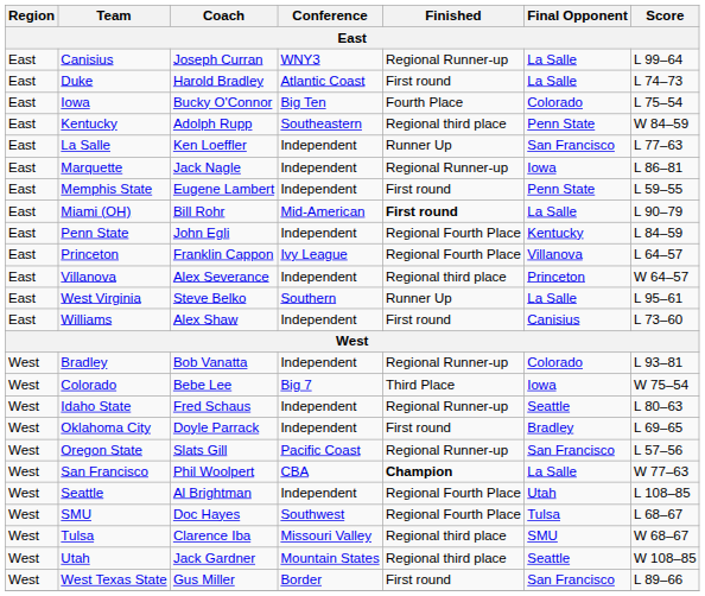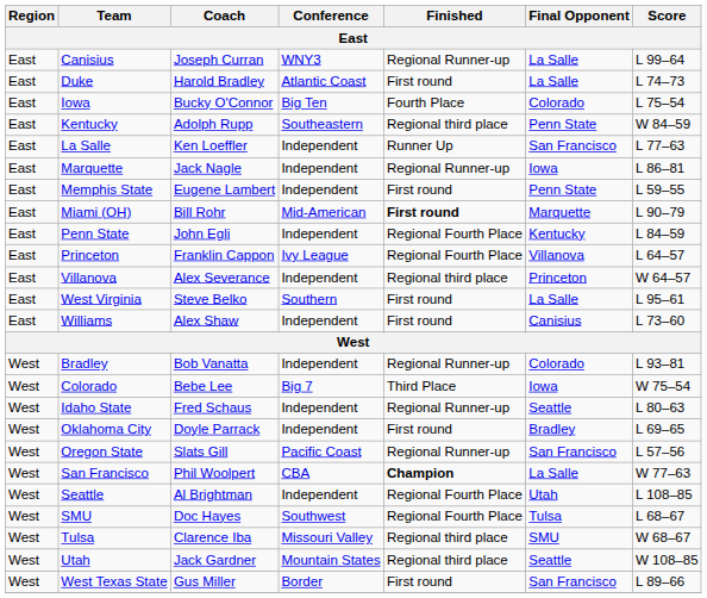 <table class=wikitable>
 <tr>
 <th>Region</th>
 <th>Team</th>
 <th>Coach</th>
 <th>Conference</th>
 <th>Finished</th>
 <th>Final Opponent</th>
 <th>Score</th>
 </tr>
 <tr>
 <th colspan=7>East</th>
 </tr>
 <tr>
 <td>East</td>
 <td><a href='#'>Canisius</a></td>
 <td><a href='#'>Joseph Curran</a></td>
 <td><a href='#'>WNY3</a></td>
 <td>Regional Runner-up</td>
 <td><a href='#'>La Salle</a></td>
 <td>L 99–64</td>
 </tr>
 <tr>
 <td>East</td>
 <td><a href='#'>Duke</a></td>
 <td><a href='#'>Harold Bradley</a></td>
 <td><a href='#'>Atlantic Coast</a></td>
 <td>First round</td>
 <td><a href='#'>La Salle</a></td>
 <td>L 74–73</td>
 </tr>
 <tr>
 <td>East</td>
 <td><a href='#'>Iowa</a></td>
 <td><a href='#'>Bucky O'Connor</a></td>
 <td><a href='#'>Big Ten</a></td>
 <td>Fourth Place</td>
 <td><a href='#'>Colorado</a></td>
 <td>L 75–54</td>
 </tr>
 <tr>
 <td>East</td>
 <td><a href='#'>Kentucky</a></td>
 <td><a href='#'>Adolph Rupp</a></td>
 <td><a href='#'>Southeastern</a></td>
 <td>Regional third place</td>
 <td><a href='#'>Penn State</a></td>
 <td>W 84–59</td>
 </tr>
 <tr>
 <td>East</td>
 <td><a href='#'>La Salle</a></td>
 <td><a href='#'>Ken Loeffler</a></td>
 <td>Independent</td>
 <td>Runner Up</td>
 <td><a href='#'>San Francisco</a></td>
 <td>L 77–63</td>
 </tr>
 <tr>
 <td>East</td>
 <td><a href='#'>Marquette</a></td>
 <td><a href='#'>Jack Nagle</a></td>
 <td>Independent</td>
 <td>Regional Runner-up</td>
 <td><a href='#'>Iowa</a></td>
 <td>L 86–81</td>
 </tr>
 <tr>
 <td>East</td>
 <td><a href='#'>Memphis State</a></td>
 <td><a href='#'>Eugene Lambert</a></td>
 <td>Independent</td>
 <td>First round</td>
 <td><a href='#'>Penn State</a></td>
 <td>L 59–55</td>
 </tr>
 <tr>
 <td>East</td>
 <td><a href='#'>Miami (OH)</a></td>
 <td><a href='#'>Bill Rohr</a></td>
 <td><a href='#'>Mid-American</a></td>
 <td><strong>First round</strong></td>
-<td><a href='#'>La Salle</a></td>
+<td><a href='#'>Marquette</a></td>
 <td>L 90–79</td>
 </tr>
 <tr>
 <td>East</td>
 <td><a href='#'>Penn State</a></td>
 <td><a href='#'>John Egli</a></td>
 <td>Independent</td>
 <td>Regional Fourth Place</td>
 <td><a href='#'>Kentucky</a></td>
 <td>L 84–59</td>
 </tr>
 <tr>
 <td>East</td>
 <td><a href='#'>Princeton</a></td>
 <td><a href='#'>Franklin Cappon</a></td>
 <td><a href='#'>Ivy League</a></td>
 <td>Regional Fourth Place</td>
 <td><a href='#'>Villanova</a></td>
 <td>L 64–57</td>
 </tr>
 <tr>
 <td>East</td>
 <td><a href='#'>Villanova</a></td>
 <td><a href='#'>Alex Severance</a></td>
 <td>Independent</td>
 <td>Regional third place</td>
 <td><a href='#'>Princeton</a></td>
 <td>W 64–57</td>
 </tr>
 <tr>
 <td>East</td>
 <td><a href='#'>West Virginia</a></td>
 <td><a href='#'>Steve Belko</a></td>
 <td><a href='#'>Southern</a></td>
-<td>Runner Up</td>
+<td>First round</td>
 <td><a href='#'>La Salle</a></td>
 <td>L 95–61</td>
 </tr>
 <tr>
 <td>East</td>
 <td><a href='#'>Williams</a></td>
 <td><a href='#'>Alex Shaw</a></td>
 <td>Independent</td>
 <td>First round</td>
 <td><a href='#'>Canisius</a></td>
 <td>L 73–60</td>
 </tr>
 <tr>
 <th colspan=7>West</th>
 </tr>
 <tr>
 <td>West</td>
 <td><a href='#'>Bradley</a></td>
 <td><a href='#'>Bob Vanatta</a></td>
 <td>Independent</td>
 <td>Regional Runner-up</td>
 <td><a href='#'>Colorado</a></td>
 <td>L 93–81</td>
 </tr>
 <tr>
 <td>West</td>
 <td><a href='#'>Colorado</a></td>
 <td><a href='#'>Bebe Lee</a></td>
 <td><a href='#'>Big 7</a></td>
 <td>Third Place</td>
 <td><a href='#'>Iowa</a></td>
 <td>W 75–54</td>
 </tr>
 <tr>
 <td>West</td>
 <td><a href='#'>Idaho State</a></td>
 <td><a href='#'>Fred Schaus</a></td>
 <td>Independent</td>
 <td>Regional Runner-up</td>
 <td><a href='#'>Seattle</a></td>
 <td>L 80–63</td>
 </tr>
 <tr>
 <td>West</td>
 <td><a href='#'>Oklahoma City</a></td>
 <td><a href='#'>Doyle Parrack</a></td>
 <td>Independent</td>
 <td>First round</td>
 <td><a href='#'>Bradley</a></td>
 <td>L 69–65</td>
 </tr>
 <tr>
 <td>West</td>
 <td><a href='#'>Oregon State</a></td>
 <td><a href='#'>Slats Gill</a></td>
 <td><a href='#'>Pacific Coast</a></td>
 <td>Regional Runner-up</td>
 <td><a href='#'>San Francisco</a></td>
 <td>L 57–56</td>
 </tr>
 <tr>
 <td>West</td>
 <td><a href='#'>San Francisco</a></td>
 <td><a href='#'>Phil Woolpert</a></td>
 <td><a href='#'>CBA</a></td>
 <td><strong>Champion</strong></td>
 <td><a href='#'>La Salle</a></td>
 <td>W 77–63</td>
 </tr>
 <tr>
 <td>West</td>
 <td><a href='#'>Seattle</a></td>
 <td><a href='#'>Al Brightman</a></td>
 <td>Independent</td>
 <td>Regional Fourth Place</td>
 <td><a href='#'>Utah</a></td>
 <td>L 108–85</td>
 </tr>
 <tr>
 <td>West</td>
 <td><a href='#'>SMU</a></td>
 <td><a href='#'>Doc Hayes</a></td>
 <td><a href='#'>Southwest</a></td>
 <td>Regional Fourth Place</td>
 <td><a href='#'>Tulsa</a></td>
 <td>L 68–67</td>
 </tr>
 <tr>
 <td>West</td>
 <td><a href='#'>Tulsa</a></td>
 <td><a href='#'>Clarence Iba</a></td>
 <td><a href='#'>Missouri Valley</a></td>
 <td>Regional third place</td>
 <td><a href='#'>SMU</a></td>
 <td>W 68–67</td>
 </tr>
 <tr>
 <td>West</td>
 <td><a href='#'>Utah</a></td>
 <td><a href='#'>Jack Gardner</a></td>
 <td><a href='#'>Mountain States</a></td>
 <td>Regional third place</td>
 <td><a href='#'>Seattle</a></td>
 <td>W 108–85</td>
 </tr>
 <tr>
 <td>West</td>
 <td><a href='#'>West Texas State</a></td>
 <td><a href='#'>Gus Miller</a></td>
 <td><a href='#'>Border</a></td>
 <td>First round</td>
 <td><a href='#'>San Francisco</a></td>
 <td>L 89–66</td>
 </tr>
 <tr>
 </tr>
 </table>
